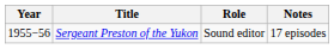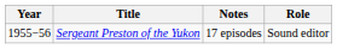 <table class="wikitable">
 <tr>
 <th>Year</th>
 <th>Title</th>
+<th>Notes</th>
 <th>Role</th>
-<th>Notes</th>
 </tr>
 <tr>
 <td>1955−56</td>
 <td><em><a href='#'>Sergeant Preston of the Yukon</a></em></td>
+<td>17 episodes</td>
 <td>Sound editor</td>
-<td>17 episodes</td>
 </tr>
 </table>
